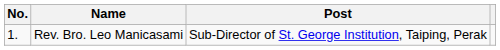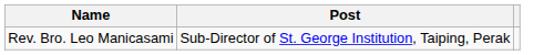 <table class="wikitable">
 <tr>
-<th>No.</th>
 <th>Name</th>
 <th>Post</th>
 <th></th>
 </tr>
 <tr>
-<td>1.</td>
 <td>Rev. Bro. Leo Manicasami</td>
 <td>Sub-Director of <a href='#'>St. George Institution</a>, Taiping, Perak</td>
 <td></td>
 </tr>
 </table>
